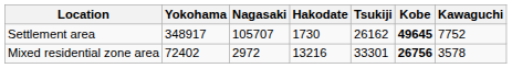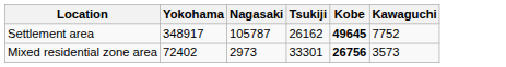 <table class="wikitable">
 <tr>
 <th>Location</th>
 <th>Yokohama</th>
 <th>Nagasaki</th>
-<th>Hakodate</th>
 <th>Tsukiji</th>
 <th>Kobe</th>
 <th>Kawaguchi</th>
 </tr>
 <tr>
 <td>Settlement area</td>
 <td>348917</td>
-<td>105707</td>
-<td>1730</td>
+<td>105787</td>
 <td>26162</td>
 <td><strong>49645</strong></td>
 <td>7752</td>
 </tr>
 <tr>
 <td>Mixed residential zone area</td>
 <td>72402</td>
-<td>2972</td>
-<td>13216</td>
+<td>2973</td>
 <td>33301</td>
 <td><strong>26756</strong></td>
-<td>3578</td>
+<td>3573</td>
 </tr>
 </table>
